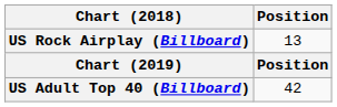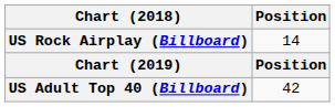 <table class="wikitable plainrowheaders" style="text-align:center">
 <tr>
 <th scope="col">Chart (2018)</th>
 <th scope="col">Position</th>
 </tr>
 <tr>
 <th scope="row">US Rock Airplay (<em><a href='#'>Billboard</a></em>)</th>
-<td>13</td>
+<td>14</td>
 </tr>
 <tr>
 <th scope="col">Chart (2019)</th>
 <th scope="col">Position</th>
 </tr>
 <tr>
 <th scope="row">US Adult Top 40 (<em><a href='#'>Billboard</a></em>)</th>
 <td>42</td>
 </tr>
 </table>
